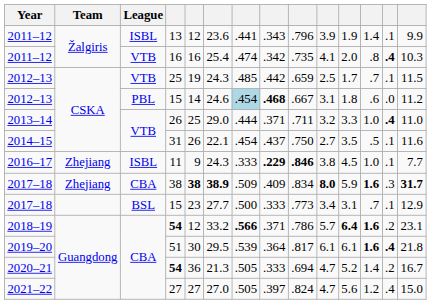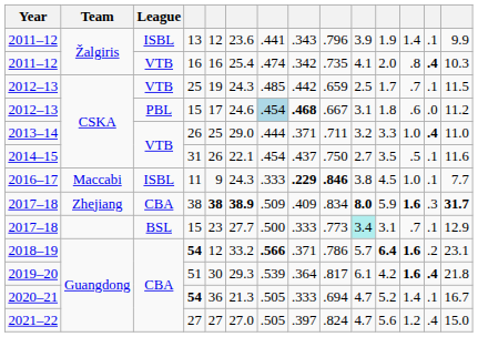 <table class="wikitable sortable" style="font-size:95%; text-align:right;">
 <tr>
 <th>Year</th>
 <th>Team</th>
 <th>League</th>
 <th></th>
 <th></th>
 <th></th>
 <th></th>
 <th></th>
 <th></th>
 <th></th>
 <th></th>
 <th></th>
 <th></th>
 <th></th>
 </tr>
 <tr>
 <td style="text-align:center;"><a href='#'>2011–12</a></td>
 <td rowspan="2" style="text-align:center;"> <a href='#'>Žalgiris</a></td>
 <td style="text-align:center;"><a href='#'>ISBL</a></td>
 <td>13</td>
 <td>12</td>
 <td>23.6</td>
 <td>.441</td>
 <td>.343</td>
 <td>.796</td>
 <td>3.9</td>
 <td>1.9</td>
 <td>1.4</td>
 <td>.1</td>
 <td>9.9</td>
 </tr>
 <tr>
 <td style="text-align:center;"><a href='#'>2011–12</a></td>
 <td style="text-align:center;"><a href='#'>VTB</a></td>
 <td>16</td>
 <td>16</td>
 <td>25.4</td>
 <td>.474</td>
 <td>.342</td>
 <td>.735</td>
 <td>4.1</td>
 <td>2.0</td>
 <td>.8</td>
 <td><strong>.4</strong></td>
 <td>10.3</td>
 </tr>
 <tr>
 <td style="text-align:center;"><a href='#'>2012–13</a></td>
 <td rowspan="4" style="text-align:center;"> <a href='#'>CSKA</a></td>
 <td style="text-align:center;"><a href='#'>VTB</a></td>
 <td>25</td>
 <td>19</td>
 <td>24.3</td>
 <td>.485</td>
 <td>.442</td>
 <td>.659</td>
 <td>2.5</td>
 <td>1.7</td>
 <td>.7</td>
 <td>.1</td>
 <td>11.5</td>
 </tr>
 <tr>
 <td style="text-align:center;"><a href='#'>2012–13</a></td>
 <td style="text-align:center;"><a href='#'>PBL</a></td>
 <td>15</td>
-<td>14</td>
+<td>17</td>
 <td>24.6</td>
 <td style="background: lightblue;">.454</td>
 <td><strong>.468</strong></td>
 <td>.667</td>
 <td>3.1</td>
 <td>1.8</td>
 <td>.6</td>
 <td>.0</td>
 <td>11.2</td>
 </tr>
 <tr>
 <td style="text-align:center;"><a href='#'>2013–14</a></td>
 <td style="text-align:center;" rowspan=2><a href='#'>VTB</a></td>
 <td>26</td>
 <td>25</td>
 <td>29.0</td>
 <td>.444</td>
 <td>.371</td>
 <td>.711</td>
 <td>3.2</td>
 <td>3.3</td>
 <td>1.0</td>
 <td><strong>.4</strong></td>
 <td>11.0</td>
 </tr>
 <tr>
 <td style="text-align:center;"><a href='#'>2014–15</a></td>
 <td>31</td>
 <td>26</td>
 <td>22.1</td>
 <td>.454</td>
 <td>.437</td>
 <td>.750</td>
 <td>2.7</td>
 <td>3.5</td>
 <td>.5</td>
 <td>.1</td>
 <td>11.6</td>
 </tr>
 <tr>
 <td style="text-align:center;"><a href='#'>2016–17</a></td>
-<td style="text-align:center;"> <a href='#'>Zhejiang</a></td>
+<td style="text-align:center;"> <a href='#'>Maccabi</a></td>
 <td style="text-align:center;"><a href='#'>ISBL</a></td>
 <td>11</td>
 <td>9</td>
 <td>24.3</td>
 <td>.333</td>
 <td><strong>.229</strong></td>
 <td><strong>.846</strong></td>
 <td>3.8</td>
 <td>4.5</td>
 <td>1.0</td>
 <td>.1</td>
 <td>7.7</td>
 </tr>
 <tr>
 <td style="text-align:center;"><a href='#'>2017–18</a></td>
 <td style="text-align:center;"> <a href='#'>Zhejiang</a></td>
 <td style="text-align:center;"><a href='#'>CBA</a></td>
 <td>38</td>
 <td><strong>38</strong></td>
 <td><strong>38.9</strong></td>
 <td>.509</td>
 <td>.409</td>
 <td>.834</td>
 <td><strong>8.0</strong></td>
 <td>5.9</td>
 <td><strong>1.6</strong></td>
 <td>.3</td>
 <td><strong>31.7</strong></td>
 </tr>
 <tr>
 <td style="text-align:center;"><a href='#'>2017–18</a></td>
 <td></td>
 <td style="text-align:center;"><a href='#'>BSL</a></td>
 <td>15</td>
 <td>23</td>
 <td>27.7</td>
 <td>.500</td>
 <td>.333</td>
 <td>.773</td>
-<td>3.4</td>
+<td style="background: paleturquoise;">3.4</td>
 <td>3.1</td>
 <td>.7</td>
 <td>.1</td>
 <td>12.9</td>
 </tr>
 <tr>
 <td style="text-align:center;"><a href='#'>2018–19</a></td>
 <td rowspan=4; style="text-align:center;"> <a href='#'>Guangdong</a></td>
 <td rowspan=4; style="text-align:center;"><a href='#'>CBA</a></td>
 <td><strong>54</strong></td>
 <td>12</td>
 <td>33.2</td>
 <td><strong>.566</strong></td>
 <td>.371</td>
 <td>.786</td>
 <td>5.7</td>
 <td><strong>6.4</strong></td>
 <td><strong>1.6</strong></td>
 <td>.2</td>
 <td>23.1</td>
 </tr>
 <tr>
 <td style="text-align:center;"><a href='#'>2019–20</a></td>
 <td>51</td>
 <td>30</td>
-<td>29.5</td>
+<td>29.3</td>
 <td>.539</td>
 <td>.364</td>
 <td>.817</td>
 <td>6.1</td>
-<td>6.1</td>
+<td>4.2</td>
 <td><strong>1.6</strong></td>
 <td><strong>.4</strong></td>
 <td>21.8</td>
 </tr>
 <tr>
 <td style="text-align:center;"><a href='#'>2020–21</a></td>
 <td><strong>54</strong></td>
 <td>36</td>
 <td>21.3</td>
 <td>.505</td>
 <td>.333</td>
 <td>.694</td>
 <td>4.7</td>
 <td>5.2</td>
 <td>1.4</td>
-<td>.2</td>
+<td>.1</td>
 <td>16.7</td>
 </tr>
 <tr>
 <td style="text-align:center;"><a href='#'>2021–22</a></td>
 <td>27</td>
 <td>27</td>
 <td>27.0</td>
 <td>.505</td>
 <td>.397</td>
 <td>.824</td>
 <td>4.7</td>
 <td>5.6</td>
 <td>1.2</td>
 <td>.4</td>
 <td>15.0</td>
 </tr>
 </table>
